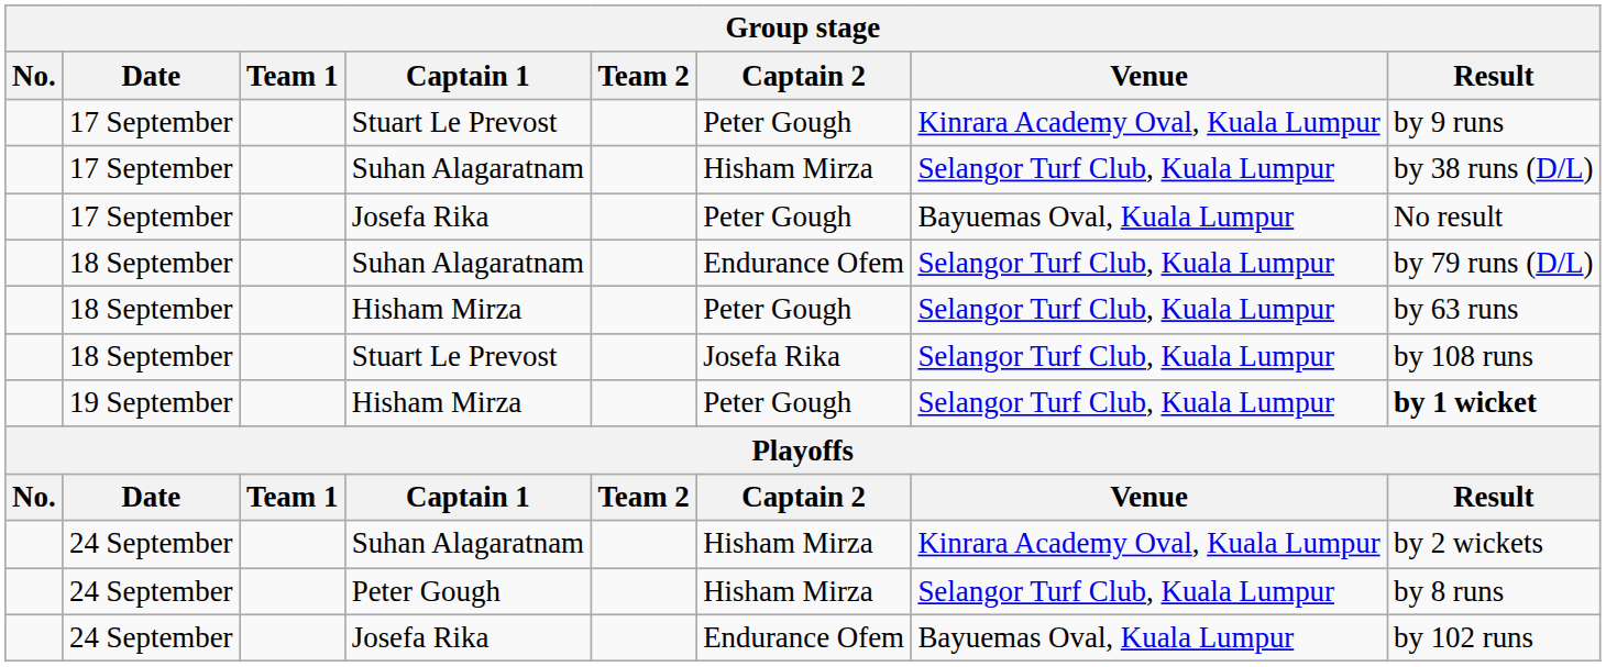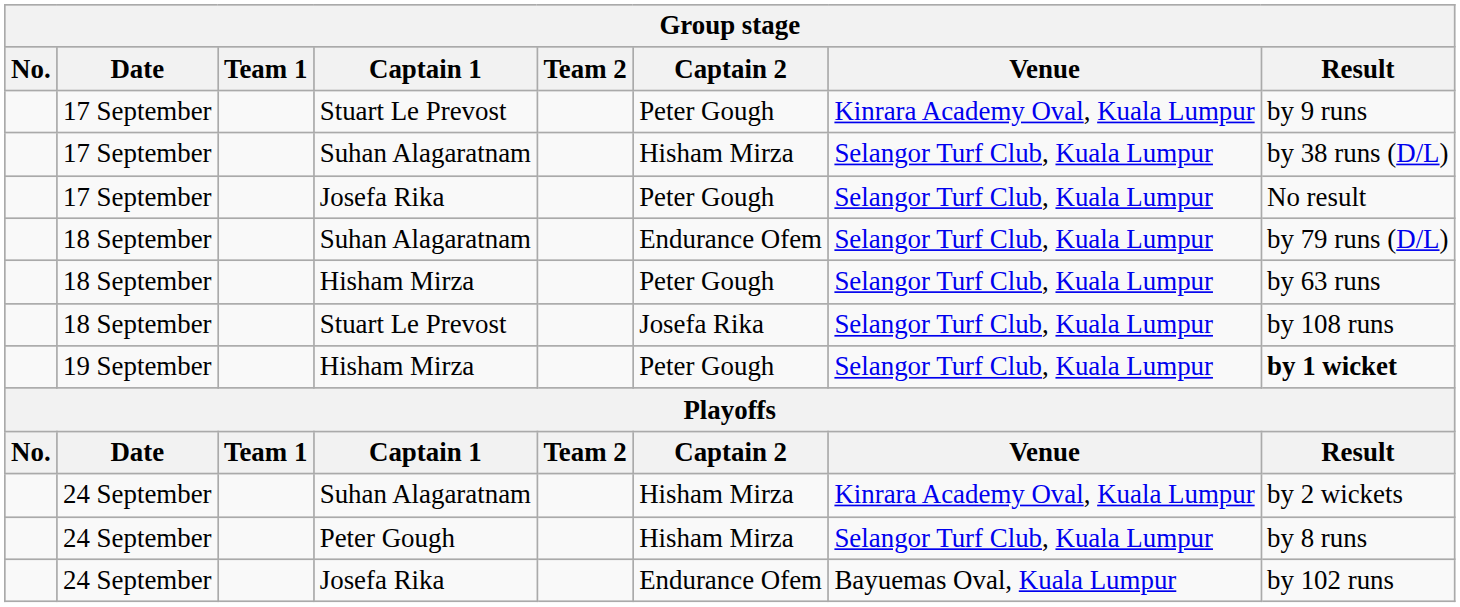 <table class="wikitable">
 <tr>
 <th colspan="8">Group stage</th>
 </tr>
 <tr>
 <th>No.</th>
 <th>Date</th>
 <th>Team 1</th>
 <th>Captain 1</th>
 <th>Team 2</th>
 <th>Captain 2</th>
 <th>Venue</th>
 <th>Result</th>
 </tr>
 <tr>
 <td></td>
 <td>17 September</td>
 <td></td>
 <td>Stuart Le Prevost</td>
 <td></td>
 <td>Peter Gough</td>
 <td><a href='#'>Kinrara Academy Oval</a>, <a href='#'>Kuala Lumpur</a></td>
 <td> by 9 runs</td>
 </tr>
 <tr>
 <td></td>
 <td>17 September</td>
 <td></td>
 <td>Suhan Alagaratnam</td>
 <td></td>
 <td>Hisham Mirza</td>
 <td><a href='#'>Selangor Turf Club</a>, <a href='#'>Kuala Lumpur</a></td>
 <td> by 38 runs (<a href='#'>D/L</a>)</td>
 </tr>
 <tr>
 <td></td>
 <td>17 September</td>
 <td></td>
 <td>Josefa Rika</td>
 <td></td>
 <td>Peter Gough</td>
-<td>Bayuemas Oval, <a href='#'>Kuala Lumpur</a></td>
+<td><a href='#'>Selangor Turf Club</a>, <a href='#'>Kuala Lumpur</a></td>
 <td>No result</td>
 </tr>
 <tr>
 <td></td>
 <td>18 September</td>
 <td></td>
 <td>Suhan Alagaratnam</td>
 <td></td>
 <td>Endurance Ofem</td>
 <td><a href='#'>Selangor Turf Club</a>, <a href='#'>Kuala Lumpur</a></td>
 <td> by 79 runs (<a href='#'>D/L</a>)</td>
 </tr>
 <tr>
 <td></td>
 <td>18 September</td>
 <td></td>
 <td>Hisham Mirza</td>
 <td></td>
 <td>Peter Gough</td>
 <td><a href='#'>Selangor Turf Club</a>, <a href='#'>Kuala Lumpur</a></td>
 <td> by 63 runs</td>
 </tr>
 <tr>
 <td></td>
 <td>18 September</td>
 <td></td>
 <td>Stuart Le Prevost</td>
 <td></td>
 <td>Josefa Rika</td>
 <td><a href='#'>Selangor Turf Club</a>, <a href='#'>Kuala Lumpur</a></td>
 <td> by 108 runs</td>
 </tr>
 <tr>
 <td></td>
 <td>19 September</td>
 <td></td>
 <td>Hisham Mirza</td>
 <td></td>
 <td>Peter Gough</td>
 <td><a href='#'>Selangor Turf Club</a>, <a href='#'>Kuala Lumpur</a></td>
 <td><strong> by 1 wicket</strong></td>
 </tr>
 <tr>
 <th colspan="8">Playoffs</th>
 </tr>
 <tr>
 <th>No.</th>
 <th>Date</th>
 <th>Team 1</th>
 <th>Captain 1</th>
 <th>Team 2</th>
 <th>Captain 2</th>
 <th>Venue</th>
 <th>Result</th>
 </tr>
 <tr>
 <td></td>
 <td>24 September</td>
 <td></td>
 <td>Suhan Alagaratnam</td>
 <td></td>
 <td>Hisham Mirza</td>
 <td><a href='#'>Kinrara Academy Oval</a>, <a href='#'>Kuala Lumpur</a></td>
 <td> by 2 wickets</td>
 </tr>
 <tr>
 <td></td>
 <td>24 September</td>
 <td></td>
 <td>Peter Gough</td>
 <td></td>
 <td>Hisham Mirza</td>
 <td><a href='#'>Selangor Turf Club</a>, <a href='#'>Kuala Lumpur</a></td>
 <td> by 8 runs</td>
 </tr>
 <tr>
 <td></td>
 <td>24 September</td>
 <td></td>
 <td>Josefa Rika</td>
 <td></td>
 <td>Endurance Ofem</td>
 <td>Bayuemas Oval, <a href='#'>Kuala Lumpur</a></td>
 <td> by 102 runs</td>
 </tr>
 </table>
